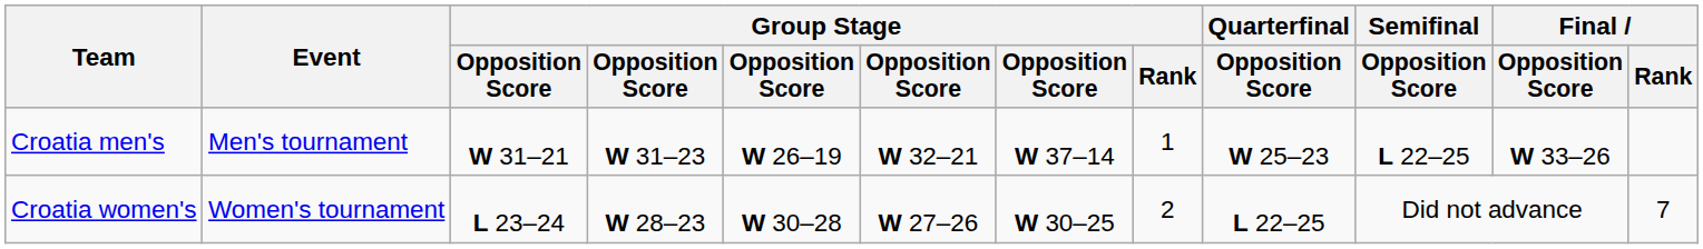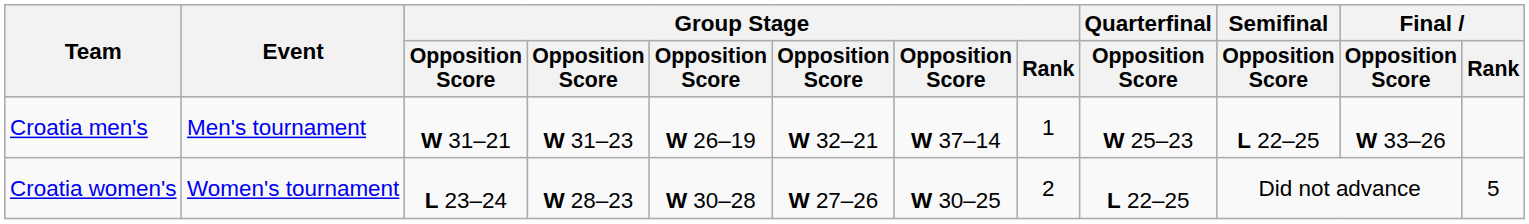 <table class="wikitable" style="font-size:90%">
 <tr>
 <th rowspan=2>Team</th>
 <th rowspan=2>Event</th>
 <th colspan=6>Group Stage</th>
 <th>Quarterfinal</th>
 <th>Semifinal</th>
 <th colspan=2>Final / </th>
 </tr>
 <tr style="font-size:95%">
 <th>Opposition<br>Score</th>
 <th>Opposition<br>Score</th>
 <th>Opposition<br>Score</th>
 <th>Opposition<br>Score</th>
 <th>Opposition<br>Score</th>
 <th>Rank</th>
 <th>Opposition<br>Score</th>
 <th>Opposition<br>Score</th>
 <th>Opposition<br>Score</th>
 <th>Rank</th>
 </tr>
 <tr align=center>
 <td align=left><a href='#'>Croatia men's</a></td>
 <td align=left><a href='#'>Men's tournament</a></td>
 <td><br><strong>W</strong> 31–21</td>
 <td><br><strong>W</strong> 31–23</td>
 <td><br><strong>W</strong> 26–19</td>
 <td><br><strong>W</strong> 32–21</td>
 <td><br><strong>W</strong> 37–14</td>
 <td>1</td>
 <td><br><strong>W</strong> 25–23</td>
 <td><br><strong>L</strong> 22–25</td>
 <td><br><strong>W</strong> 33–26</td>
 <td></td>
 </tr>
 <tr align=center>
 <td align=left><a href='#'>Croatia women's</a></td>
 <td align=left><a href='#'>Women's tournament</a></td>
 <td><br><strong>L</strong> 23–24</td>
 <td><br><strong>W</strong> 28–23</td>
 <td><br><strong>W</strong> 30–28</td>
 <td><br><strong>W</strong> 27–26</td>
 <td><br><strong>W</strong> 30–25</td>
 <td>2</td>
 <td><br><strong>L</strong> 22–25</td>
 <td colspan=2>Did not advance</td>
-<td>7</td>
+<td>5</td>
 </tr>
 </table>
